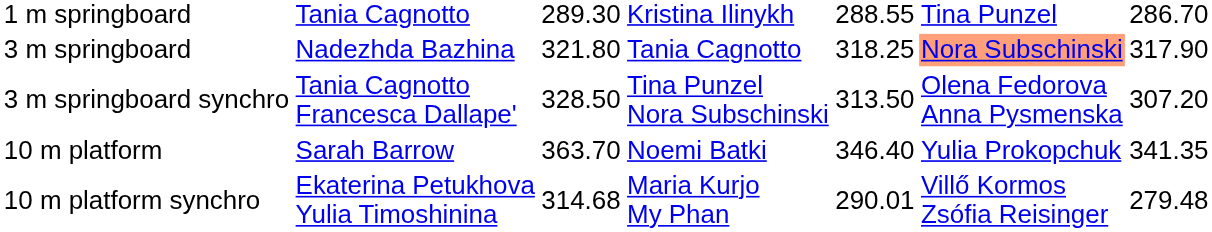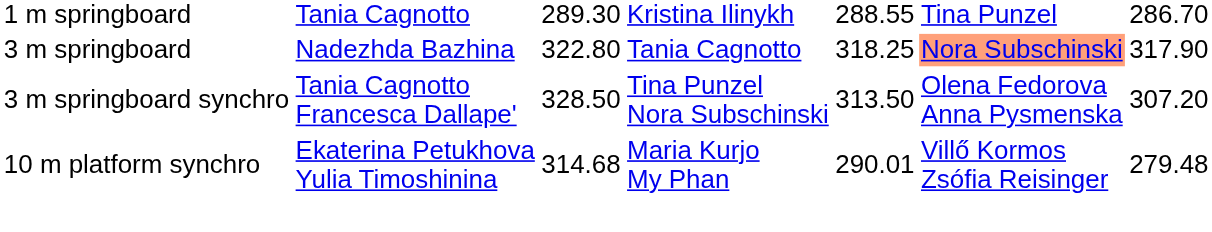 <table>
 <tr>
 <td>1 m springboard<br></td>
 <td><a href='#'>Tania Cagnotto</a><br></td>
 <td>289.30</td>
 <td><a href='#'>Kristina Ilinykh</a><br></td>
 <td>288.55</td>
 <td><a href='#'>Tina Punzel</a><br></td>
 <td>286.70</td>
 </tr>
 <tr>
 <td>3 m springboard<br></td>
 <td><a href='#'>Nadezhda Bazhina</a><br></td>
-<td>321.80</td>
+<td>322.80</td>
 <td><a href='#'>Tania Cagnotto</a><br></td>
 <td>318.25</td>
 <td style="background: lightsalmon;"><a href='#'>Nora Subschinski</a><br></td>
 <td>317.90</td>
 </tr>
 <tr>
 <td>3 m springboard synchro<br></td>
 <td><a href='#'>Tania Cagnotto</a><br><a href='#'>Francesca Dallape'</a><br></td>
 <td>328.50</td>
 <td><a href='#'>Tina Punzel</a><br><a href='#'>Nora Subschinski</a><br></td>
 <td>313.50</td>
 <td><a href='#'>Olena Fedorova</a><br><a href='#'>Anna Pysmenska</a><br></td>
 <td>307.20</td>
 </tr>
 <tr>
-<td>10 m platform<br></td>
-<td><a href='#'>Sarah Barrow</a><br></td>
-<td>363.70</td>
-<td><a href='#'>Noemi Batki</a><br></td>
-<td>346.40</td>
-<td><a href='#'>Yulia Prokopchuk</a><br></td>
-<td>341.35</td>
-</tr>
-<tr>
 <td>10 m platform synchro<br></td>
 <td><a href='#'>Ekaterina Petukhova</a><br><a href='#'>Yulia Timoshinina</a><br></td>
 <td>314.68</td>
 <td><a href='#'>Maria Kurjo</a><br><a href='#'>My Phan</a><br></td>
 <td>290.01</td>
 <td><a href='#'>Villő Kormos</a><br><a href='#'>Zsófia Reisinger</a><br></td>
 <td>279.48</td>
 </tr>
 </table>
